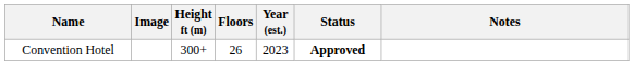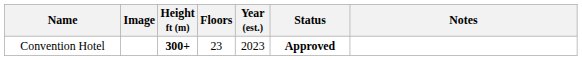 <table class="wikitable sortable" style="border:#999; background:#fff; text-align: center">
 <tr>
 <th scope=col style="width:150px;">Name</th>
 <th scope=col class="unsortable">Image</th>
 <th scope=col style="width:40px;">Height<br><small>ft (m)</small></th>
 <th scope=col style="width:40px;">Floors</th>
 <th scope=col style="width:40px;">Year<br><small>(est.)</small></th>
 <th scope=col style="width:100px;">Status</th>
 <th scope=col class="unsortable" style="width:300px;">Notes</th>
 </tr>
 <tr>
 <td>Convention Hotel</td>
 <td></td>
-<td>300+</td>
-<td>26</td>
+<td><strong>300+</strong></td>
+<td>23</td>
 <td>2023</td>
 <td><strong>Approved</strong></td>
 <td></td>
 </tr>
 <tr replacing the old millenium tower>
 </tr>
 </table>
